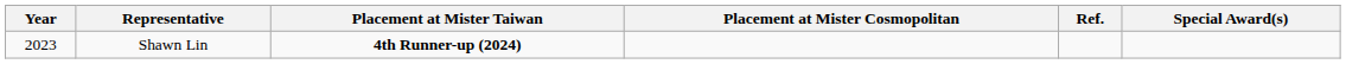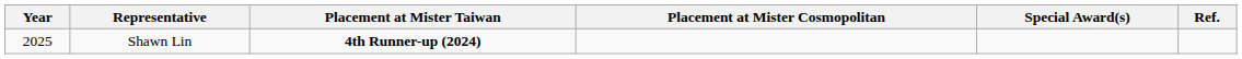 <table class="wikitable sortable" style="font-size: 85%;text-align:center" width="90%">
 <tr>
 <th>Year</th>
 <th>Representative</th>
 <th>Placement at Mister Taiwan</th>
 <th>Placement at Mister Cosmopolitan</th>
+<th>Special Award(s)</th>
 <th>Ref.</th>
-<th>Special Award(s)</th>
 </tr>
 <tr>
-<td>2023</td>
+<td>2025</td>
 <td>Shawn Lin</td>
 <td nowrap><strong>4th Runner-up (2024)</strong></td>
 <td nowrap></td>
 <td></td>
 <td></td>
 </tr>
 </table>
